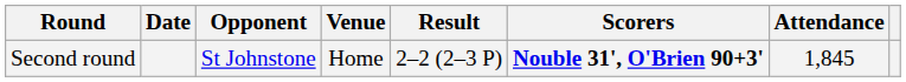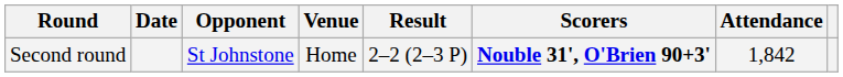 <table class="wikitable" style="text-align:center;">
 <tr>
 <th>Round</th>
 <th>Date</th>
 <th>Opponent</th>
 <th>Venue</th>
 <th>Result</th>
 <th>Scorers</th>
 <th>Attendance</th>
 <th></th>
 </tr>
 <tr style="background-color: #f3f3f3;">
 <td>Second round</td>
 <td></td>
 <td><a href='#'>St Johnstone</a></td>
 <td>Home</td>
 <td>2–2 (2–3 P)</td>
 <td><strong><a href='#'>Nouble</a> 31', <a href='#'>O'Brien</a> 90+3'</strong></td>
-<td>1,845</td>
+<td>1,842</td>
 <td></td>
 </tr>
 </table>
